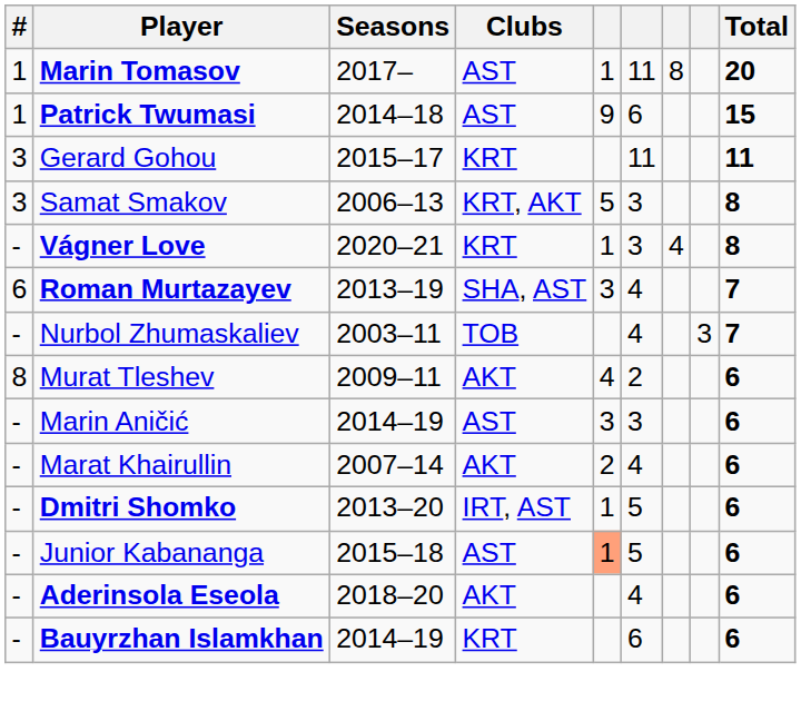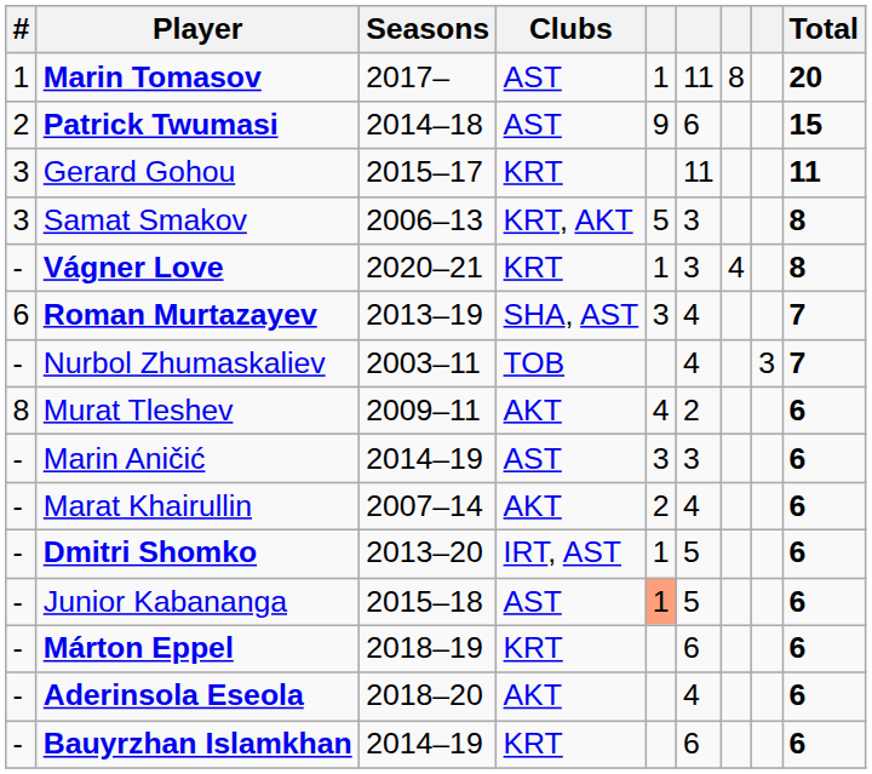 <table class="sortable wikitable">
 <tr>
 <th>#</th>
 <th>Player</th>
 <th>Seasons</th>
 <th>Clubs</th>
 <th></th>
 <th></th>
 <th></th>
 <th></th>
 <th>Total</th>
 </tr>
 <tr>
 <td>1</td>
 <td style="text-align:left;"> <strong><a href='#'>Marin Tomasov</a></strong></td>
 <td>2017–</td>
 <td><a href='#'>AST</a></td>
 <td>1</td>
 <td>11</td>
 <td>8</td>
 <td></td>
 <td><strong>20</strong></td>
 </tr>
 <tr>
-<td>1</td>
+<td>2</td>
 <td style="text-align:left;"> <strong><a href='#'>Patrick Twumasi</a></strong></td>
 <td>2014–18</td>
 <td><a href='#'>AST</a></td>
 <td>9</td>
 <td>6</td>
 <td></td>
 <td></td>
 <td><strong>15</strong></td>
 </tr>
 <tr>
 <td>3</td>
 <td style="text-align:left;"> <a href='#'>Gerard Gohou</a></td>
 <td>2015–17</td>
 <td><a href='#'>KRT</a></td>
 <td></td>
 <td>11</td>
 <td></td>
 <td></td>
 <td><strong>11</strong></td>
 </tr>
 <tr>
 <td>3</td>
 <td style="text-align:left;"> <a href='#'>Samat Smakov</a></td>
 <td>2006–13</td>
 <td><a href='#'>KRT</a>, <a href='#'>AKT</a></td>
 <td>5</td>
 <td>3</td>
 <td></td>
 <td></td>
 <td><strong>8</strong></td>
 </tr>
 <tr>
 <td>-</td>
 <td style="text-align:left;"> <strong><a href='#'>Vágner Love</a></strong></td>
 <td>2020–21</td>
 <td><a href='#'>KRT</a></td>
 <td>1</td>
 <td>3</td>
 <td>4</td>
 <td></td>
 <td><strong>8</strong></td>
 </tr>
 <tr>
 <td>6</td>
 <td style="text-align:left;"> <strong><a href='#'>Roman Murtazayev</a></strong></td>
 <td>2013–19</td>
 <td><a href='#'>SHA</a>, <a href='#'>AST</a></td>
 <td>3</td>
 <td>4</td>
 <td></td>
 <td></td>
 <td><strong>7</strong></td>
 </tr>
 <tr>
 <td>-</td>
 <td style="text-align:left;"> <a href='#'>Nurbol Zhumaskaliev</a></td>
 <td>2003–11</td>
 <td><a href='#'>TOB</a></td>
 <td></td>
 <td>4</td>
 <td></td>
 <td>3</td>
 <td><strong>7</strong></td>
 </tr>
 <tr>
 <td>8</td>
 <td style="text-align:left;"> <a href='#'>Murat Tleshev</a></td>
 <td>2009–11</td>
 <td><a href='#'>AKT</a></td>
 <td>4</td>
 <td>2</td>
 <td></td>
 <td></td>
 <td><strong>6</strong></td>
 </tr>
 <tr>
 <td>-</td>
 <td style="text-align:left;"> <a href='#'>Marin Aničić</a></td>
 <td>2014–19</td>
 <td><a href='#'>AST</a></td>
 <td>3</td>
 <td>3</td>
 <td></td>
 <td></td>
 <td><strong>6</strong></td>
 </tr>
 <tr>
 <td>-</td>
 <td style="text-align:left;"> <a href='#'>Marat Khairullin</a></td>
 <td>2007–14</td>
 <td><a href='#'>AKT</a></td>
 <td>2</td>
 <td>4</td>
 <td></td>
 <td></td>
 <td><strong>6</strong></td>
 </tr>
 <tr>
 <td>-</td>
 <td style="text-align:left;"> <strong><a href='#'>Dmitri Shomko</a></strong></td>
 <td>2013–20</td>
 <td><a href='#'>IRT</a>, <a href='#'>AST</a></td>
 <td>1</td>
 <td>5</td>
 <td></td>
 <td></td>
 <td><strong>6</strong></td>
 </tr>
 <tr>
 <td>-</td>
 <td style="text-align:left;"> <a href='#'>Junior Kabananga</a></td>
 <td>2015–18</td>
 <td><a href='#'>AST</a></td>
 <td style="background: lightsalmon;">1</td>
 <td>5</td>
 <td></td>
 <td></td>
 <td><strong>6</strong></td>
 </tr>
 <tr>
 <td>-</td>
+<td style="text-align:left;"> <strong><a href='#'>Márton Eppel</a></strong></td>
+<td>2018–19</td>
+<td><a href='#'>KRT</a></td>
+<td></td>
+<td>6</td>
+<td></td>
+<td></td>
+<td><strong>6</strong></td>
+</tr>
+<tr>
+<td>-</td>
 <td style="text-align:left;"> <strong><a href='#'>Aderinsola Eseola</a></strong></td>
 <td>2018–20</td>
 <td><a href='#'>AKT</a></td>
 <td></td>
 <td>4</td>
 <td></td>
 <td></td>
 <td><strong>6</strong></td>
 </tr>
 <tr>
 <td>-</td>
 <td style="text-align:left;"> <strong><a href='#'>Bauyrzhan Islamkhan</a></strong></td>
 <td>2014–19</td>
 <td><a href='#'>KRT</a></td>
 <td></td>
 <td>6</td>
 <td></td>
 <td></td>
 <td><strong>6</strong></td>
 </tr>
 </table>
